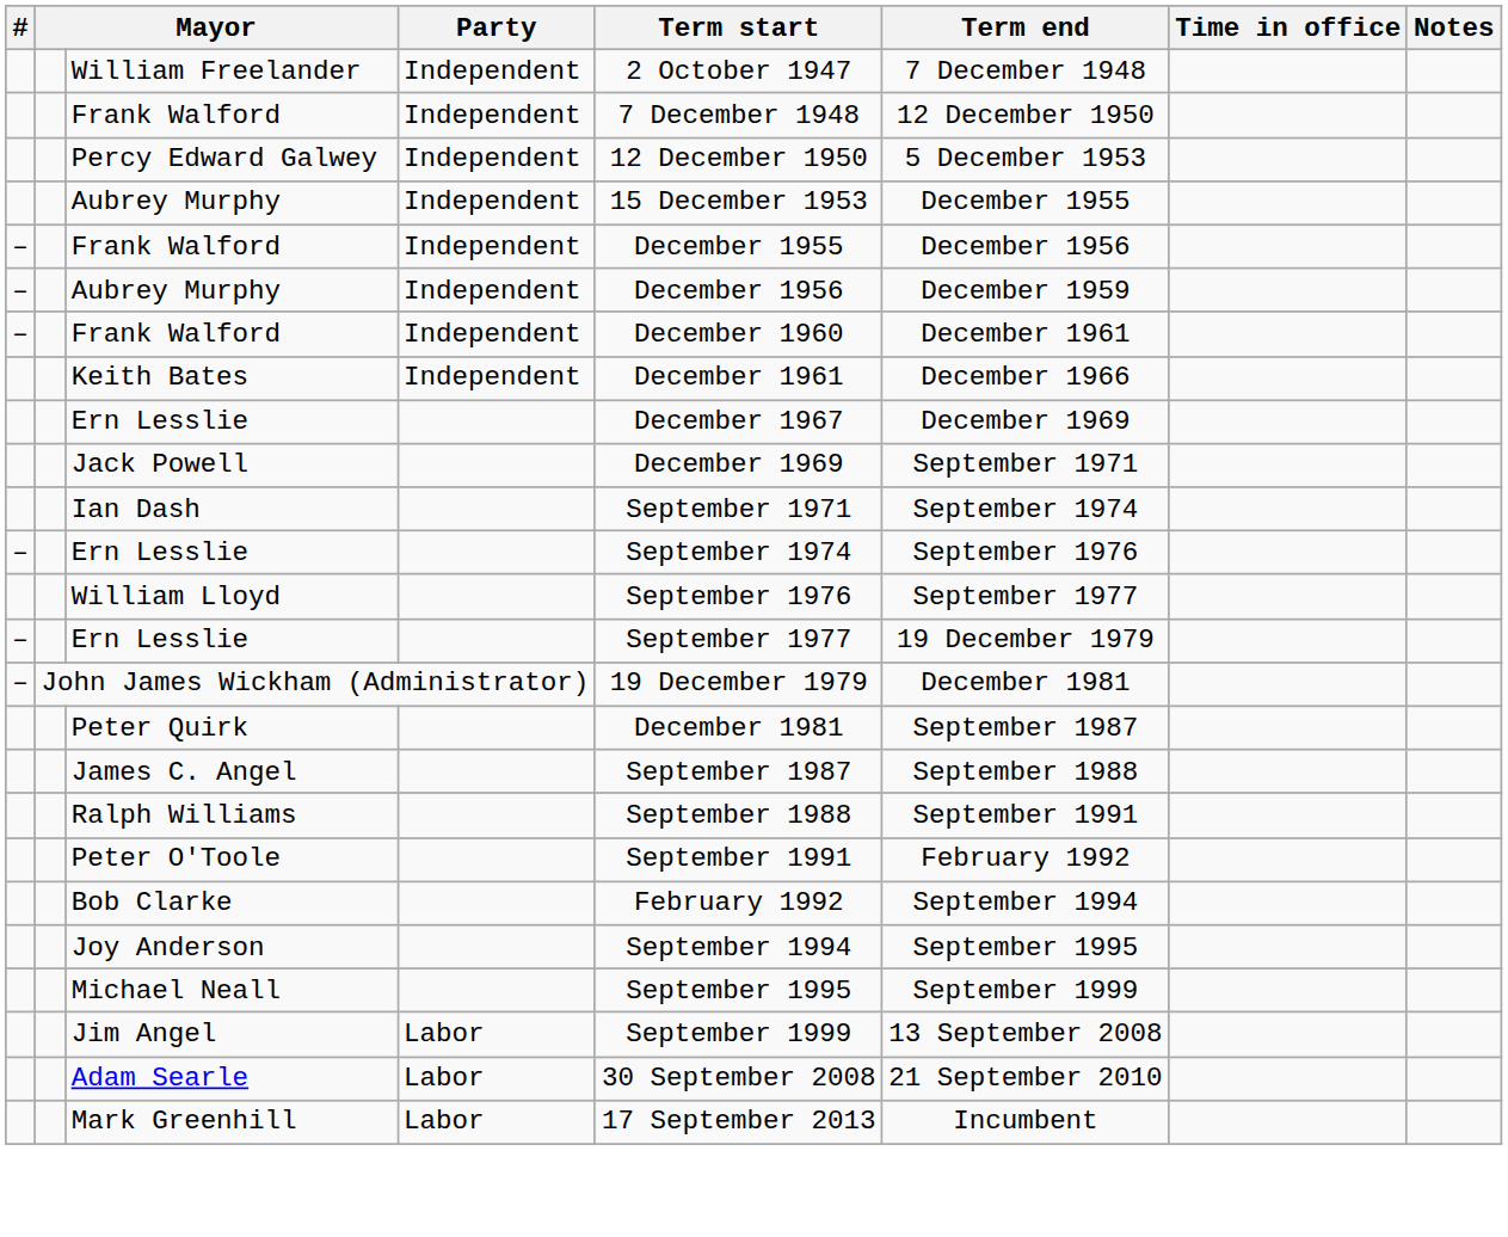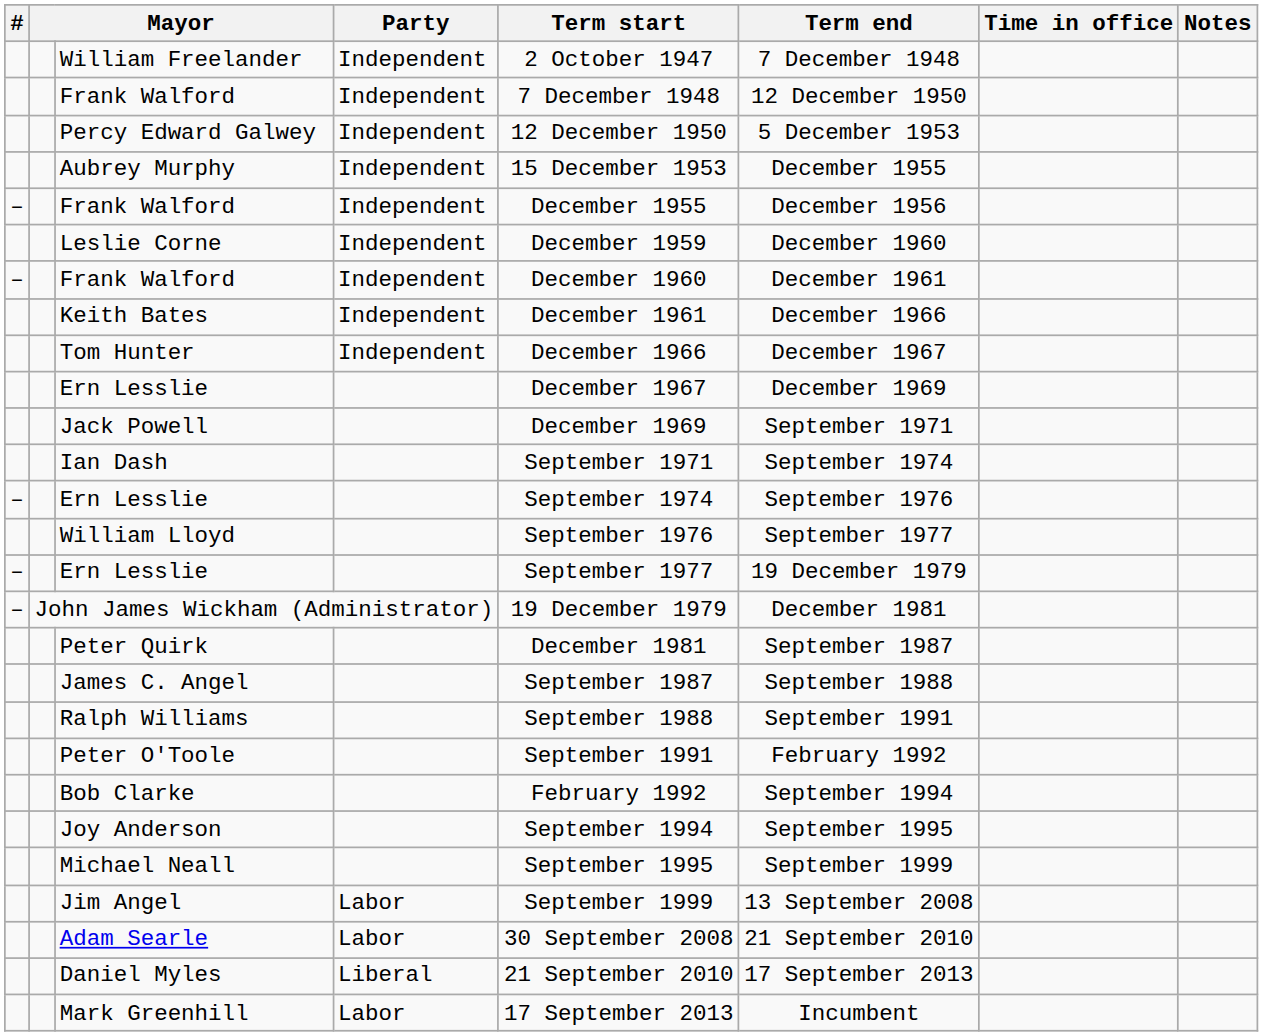 <table class="wikitable sortable">
 <tr>
 <th>#</th>
 <th colspan="2">Mayor</th>
 <th>Party</th>
 <th>Term start</th>
 <th>Term end</th>
 <th>Time in office</th>
 <th>Notes</th>
 </tr>
 <tr>
 <td align=center></td>
 <td> </td>
 <td>William Freelander</td>
 <td>Independent</td>
 <td align=center>2 October 1947</td>
 <td align=center>7 December 1948</td>
 <td align=right></td>
 <td></td>
 </tr>
 <tr>
 <td align=center></td>
 <td> </td>
 <td>Frank Walford</td>
 <td>Independent</td>
 <td align=center>7 December 1948</td>
 <td align=center>12 December 1950</td>
 <td align=right></td>
 <td></td>
 </tr>
 <tr>
 <td align=center></td>
 <td> </td>
 <td>Percy Edward Galwey</td>
 <td>Independent</td>
 <td align=center>12 December 1950</td>
 <td align=center>5 December 1953</td>
 <td align=right></td>
 <td></td>
 </tr>
 <tr>
 <td align=center></td>
 <td> </td>
 <td>Aubrey Murphy</td>
 <td>Independent</td>
 <td align=center>15 December 1953</td>
 <td align=center>December 1955</td>
 <td align=right></td>
 <td></td>
 </tr>
 <tr>
 <td align=center>–</td>
 <td> </td>
 <td>Frank Walford</td>
 <td>Independent</td>
 <td align=center>December 1955</td>
 <td align=center>December 1956</td>
 <td align=right></td>
 <td></td>
 </tr>
 <tr>
-<td align=center>–</td>
+<td align=center></td>
 <td> </td>
-<td>Aubrey Murphy</td>
+<td>Leslie Corne</td>
 <td>Independent</td>
-<td align=center>December 1956</td>
 <td align=center>December 1959</td>
+<td align=center>December 1960</td>
 <td align=right></td>
 <td></td>
 </tr>
 <tr>
 <td align=center>–</td>
 <td> </td>
 <td>Frank Walford</td>
 <td>Independent</td>
 <td align=center>December 1960</td>
 <td align=center>December 1961</td>
 <td align=right></td>
 <td></td>
 </tr>
 <tr>
 <td align=center></td>
 <td> </td>
 <td>Keith Bates</td>
 <td>Independent</td>
 <td align=center>December 1961</td>
 <td align=center>December 1966</td>
+<td align=right></td>
+<td></td>
+</tr>
+<tr>
+<td align=center></td>
+<td> </td>
+<td>Tom Hunter</td>
+<td>Independent</td>
+<td align=center>December 1966</td>
+<td align=center>December 1967</td>
 <td align=right></td>
 <td></td>
 </tr>
 <tr>
 <td align=center></td>
 <td></td>
 <td>Ern Lesslie</td>
 <td></td>
 <td align=center>December 1967</td>
 <td align=center>December 1969</td>
 <td align=right></td>
 <td></td>
 </tr>
 <tr>
 <td align=center></td>
 <td></td>
 <td>Jack Powell</td>
 <td></td>
 <td align=center>December 1969</td>
 <td align=center>September 1971</td>
 <td align=right></td>
 <td></td>
 </tr>
 <tr>
 <td align=center></td>
 <td></td>
 <td>Ian Dash</td>
 <td></td>
 <td align=center>September 1971</td>
 <td align=center>September 1974</td>
 <td align=right></td>
 <td></td>
 </tr>
 <tr>
 <td align=center>–</td>
 <td></td>
 <td>Ern Lesslie</td>
 <td></td>
 <td align=center>September 1974</td>
 <td align=center>September 1976</td>
 <td align=right></td>
 <td></td>
 </tr>
 <tr>
 <td align=center></td>
 <td></td>
 <td>William Lloyd</td>
 <td></td>
 <td align=center>September 1976</td>
 <td align=center>September 1977</td>
 <td align=right></td>
 <td></td>
 </tr>
 <tr>
 <td align=center>–</td>
 <td></td>
 <td>Ern Lesslie</td>
 <td></td>
 <td align=center>September 1977</td>
 <td align=center>19 December 1979</td>
 <td align=right></td>
 <td></td>
 </tr>
 <tr>
 <td align=center>–</td>
 <td colspan=3>John James Wickham (Administrator)</td>
 <td align=center>19 December 1979</td>
 <td align=center>December 1981</td>
 <td align=right></td>
 <td></td>
 </tr>
 <tr>
 <td align=center></td>
 <td></td>
 <td>Peter Quirk</td>
 <td></td>
 <td align=center>December 1981</td>
 <td align=center>September 1987</td>
 <td align=right></td>
 <td></td>
 </tr>
 <tr>
 <td align=center></td>
 <td></td>
 <td>James C. Angel</td>
 <td></td>
 <td align=center>September 1987</td>
 <td align=center>September 1988</td>
 <td align=right></td>
 <td></td>
 </tr>
 <tr>
 <td align=center></td>
 <td></td>
 <td>Ralph Williams</td>
 <td></td>
 <td align=center>September 1988</td>
 <td align=center>September 1991</td>
 <td align=right></td>
 <td></td>
 </tr>
 <tr>
 <td align=center></td>
 <td></td>
 <td>Peter O'Toole</td>
 <td></td>
 <td align=center>September 1991</td>
 <td align=center>February 1992</td>
 <td align=right></td>
 <td></td>
 </tr>
 <tr>
 <td align=center></td>
 <td></td>
 <td>Bob Clarke</td>
 <td></td>
 <td align=center>February 1992</td>
 <td align=center>September 1994</td>
 <td align=right></td>
 <td></td>
 </tr>
 <tr>
 <td align=center></td>
 <td></td>
 <td>Joy Anderson</td>
 <td></td>
 <td align=center>September 1994</td>
 <td align=center>September 1995</td>
 <td align=right></td>
 <td></td>
 </tr>
 <tr>
 <td align=center></td>
 <td></td>
 <td>Michael Neall</td>
 <td></td>
 <td align=center>September 1995</td>
 <td align=center>September 1999</td>
 <td align=right></td>
 <td></td>
 </tr>
 <tr>
 <td align=center></td>
 <td> </td>
 <td>Jim Angel</td>
 <td>Labor</td>
 <td align=center>September 1999</td>
 <td align=center>13 September 2008</td>
 <td align=right></td>
 <td></td>
 </tr>
 <tr>
 <td align=center></td>
 <td> </td>
 <td><a href='#'>Adam Searle</a></td>
 <td>Labor</td>
 <td align=center>30 September 2008</td>
 <td align=center>21 September 2010</td>
 <td align=right></td>
 <td></td>
 </tr>
 <tr>
 <td align=center></td>
 <td> </td>
+<td>Daniel Myles</td>
+<td>Liberal</td>
+<td align=center>21 September 2010</td>
+<td align=center>17 September 2013</td>
+<td align=right></td>
+<td></td>
+</tr>
+<tr>
+<td align=center></td>
+<td> </td>
 <td>Mark Greenhill</td>
 <td>Labor</td>
 <td align=center>17 September 2013</td>
 <td align=center>Incumbent</td>
 <td align=right></td>
 <td></td>
 </tr>
 </table>
